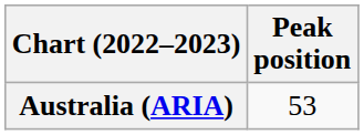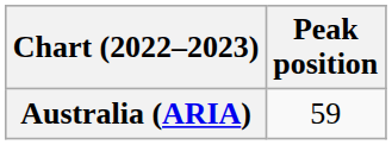 <table class="wikitable plainrowheaders" style="text-align:center">
 <tr>
 <th scope="col">Chart (2022–2023)</th>
 <th scope="col">Peak<br>position</th>
 </tr>
 <tr>
 <th scope="row">Australia (<a href='#'>ARIA</a>)</th>
-<td>53</td>
+<td>59</td>
 </tr>
 </table>
